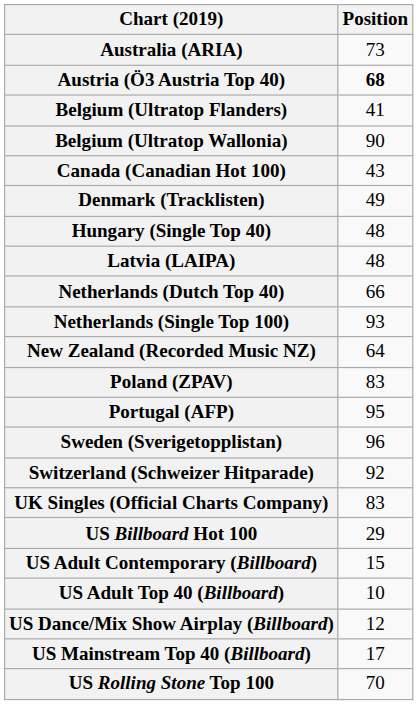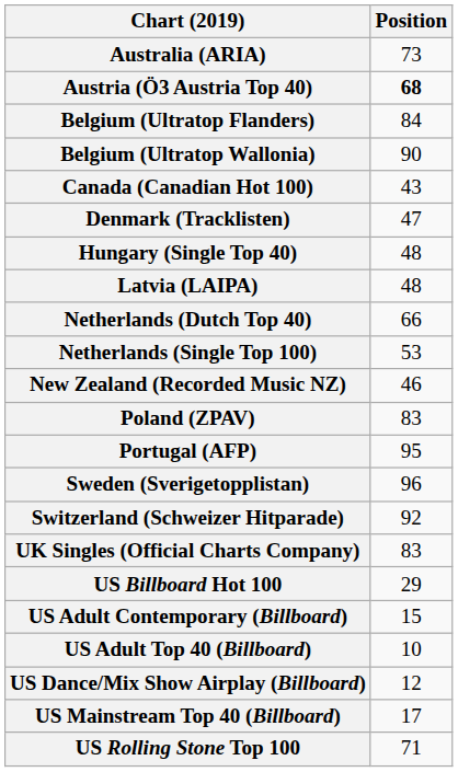 <table class="wikitable sortable plainrowheaders" style="text-align:center">
 <tr>
 <th scope="col">Chart (2019)</th>
 <th scope="col">Position</th>
 </tr>
 <tr>
 <th scope="row">Australia (ARIA)</th>
 <td>73</td>
 </tr>
 <tr>
 <th scope="row">Austria (Ö3 Austria Top 40)</th>
 <td><strong>68</strong></td>
 </tr>
 <tr>
 <th scope="row">Belgium (Ultratop Flanders)</th>
-<td>41</td>
+<td>84</td>
 </tr>
 <tr>
 <th scope="row">Belgium (Ultratop Wallonia)</th>
 <td>90</td>
 </tr>
 <tr>
 <th scope="row">Canada (Canadian Hot 100)</th>
 <td>43</td>
 </tr>
 <tr>
 <th scope="row">Denmark (Tracklisten)</th>
-<td>49</td>
+<td>47</td>
 </tr>
 <tr>
 <th scope="row">Hungary (Single Top 40)</th>
 <td>48</td>
 </tr>
 <tr>
 <th scope="row">Latvia (LAIPA)</th>
 <td>48</td>
 </tr>
 <tr>
 <th scope="row">Netherlands (Dutch Top 40)</th>
 <td>66</td>
 </tr>
 <tr>
 <th scope="row">Netherlands (Single Top 100)</th>
-<td>93</td>
+<td>53</td>
 </tr>
 <tr>
 <th scope="row">New Zealand (Recorded Music NZ)</th>
-<td>64</td>
+<td>46</td>
 </tr>
 <tr>
 <th scope="row">Poland (ZPAV)</th>
 <td>83</td>
 </tr>
 <tr>
 <th scope="row">Portugal (AFP)</th>
 <td>95</td>
 </tr>
 <tr>
 <th scope="row">Sweden (Sverigetopplistan)</th>
 <td>96</td>
 </tr>
 <tr>
 <th scope="row">Switzerland (Schweizer Hitparade)</th>
 <td>92</td>
 </tr>
 <tr>
 <th scope="row">UK Singles (Official Charts Company)</th>
 <td>83</td>
 </tr>
 <tr>
 <th scope="row">US <em>Billboard</em> Hot 100</th>
 <td>29</td>
 </tr>
 <tr>
 <th scope="row">US Adult Contemporary (<em>Billboard</em>)</th>
 <td>15</td>
 </tr>
 <tr>
 <th scope="row">US Adult Top 40 (<em>Billboard</em>)</th>
 <td>10</td>
 </tr>
 <tr>
 <th scope="row">US Dance/Mix Show Airplay (<em>Billboard</em>)</th>
 <td>12</td>
 </tr>
 <tr>
 <th scope="row">US Mainstream Top 40 (<em>Billboard</em>)</th>
 <td>17</td>
 </tr>
 <tr>
 <th scope="row">US <em>Rolling Stone</em> Top 100</th>
-<td>70</td>
+<td>71</td>
 </tr>
 </table>
